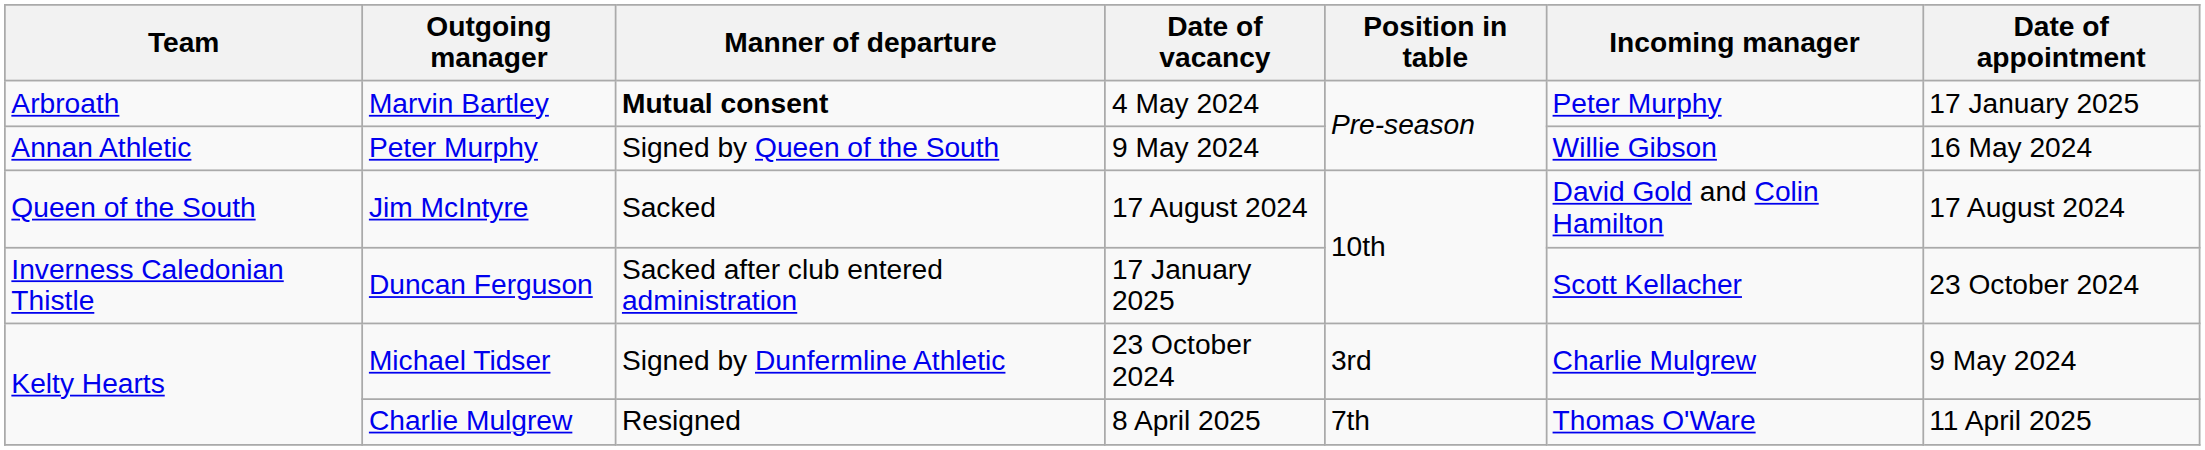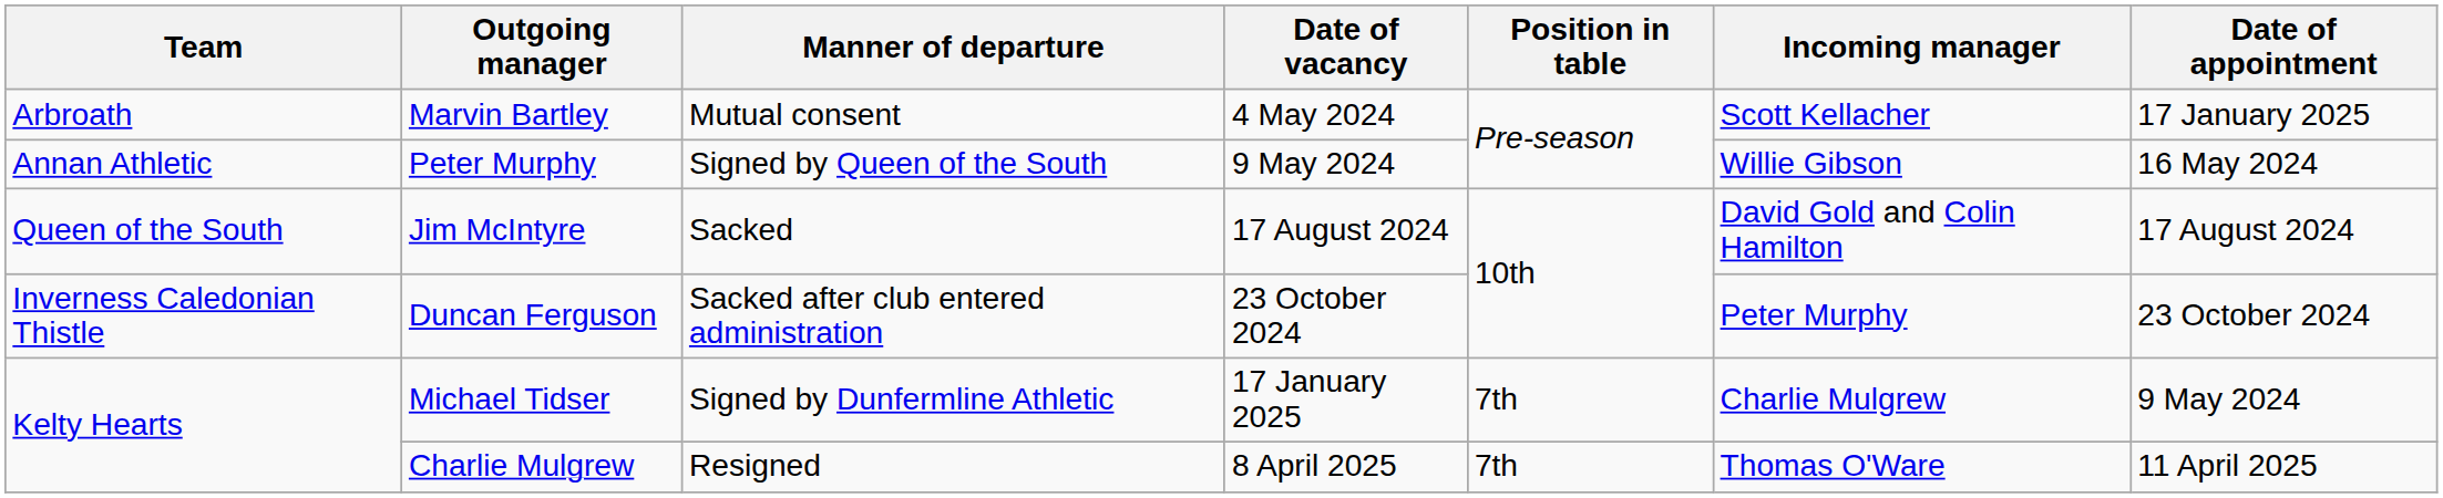 <table class="wikitable sortable">
 <tr>
 <th>Team</th>
 <th>Outgoing manager</th>
 <th>Manner of departure</th>
 <th>Date of vacancy</th>
 <th>Position in table</th>
 <th>Incoming manager</th>
 <th>Date of appointment</th>
 </tr>
 <tr>
 <td><a href='#'>Arbroath</a></td>
 <td> <a href='#'>Marvin Bartley</a></td>
-<td><strong>Mutual consent</strong></td>
+<td>Mutual consent</td>
 <td>4 May 2024</td>
 <td rowspan="2"><em>Pre-season</em></td>
-<td> <a href='#'>Peter Murphy</a></td>
+<td> <a href='#'>Scott Kellacher</a></td>
 <td>17 January 2025</td>
 </tr>
 <tr>
 <td><a href='#'>Annan Athletic</a></td>
 <td> <a href='#'>Peter Murphy</a></td>
 <td>Signed by <a href='#'>Queen of the South</a></td>
 <td>9 May 2024</td>
 <td> <a href='#'>Willie Gibson</a></td>
 <td>16 May 2024</td>
 </tr>
 <tr>
 <td><a href='#'>Queen of the South</a></td>
 <td> <a href='#'>Jim McIntyre</a></td>
 <td>Sacked</td>
 <td>17 August 2024</td>
 <td rowspan="2">10th</td>
 <td> <a href='#'>David Gold</a> and <a href='#'>Colin Hamilton</a></td>
 <td>17 August 2024</td>
 </tr>
 <tr>
 <td><a href='#'>Inverness Caledonian Thistle</a></td>
 <td> <a href='#'>Duncan Ferguson</a></td>
 <td>Sacked after club entered <a href='#'>administration</a></td>
-<td>17 January 2025</td>
-<td> <a href='#'>Scott Kellacher</a></td>
+<td>23 October 2024</td>
+<td> <a href='#'>Peter Murphy</a></td>
 <td>23 October 2024</td>
 </tr>
 <tr>
 <td rowspan="2"><a href='#'>Kelty Hearts</a></td>
 <td> <a href='#'>Michael Tidser</a></td>
 <td>Signed by <a href='#'>Dunfermline Athletic</a></td>
-<td>23 October 2024</td>
-<td>3rd</td>
+<td>17 January 2025</td>
+<td>7th</td>
 <td> <a href='#'>Charlie Mulgrew</a></td>
 <td>9 May 2024</td>
 </tr>
 <tr>
 <td> <a href='#'>Charlie Mulgrew</a></td>
 <td>Resigned</td>
 <td>8 April 2025</td>
 <td>7th</td>
 <td> <a href='#'>Thomas O'Ware</a></td>
 <td>11 April 2025</td>
 </tr>
 </table>
